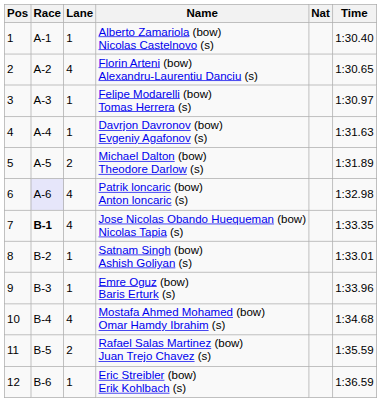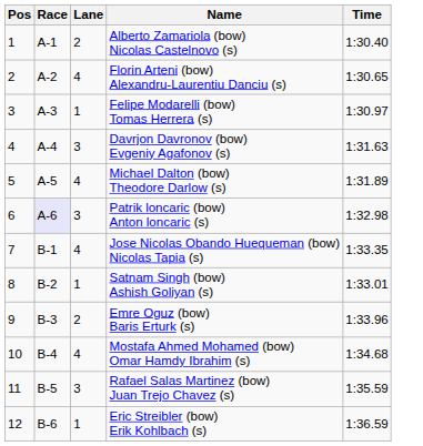 <table class="wikitable sortable">
 <tr>
 <th>Pos</th>
 <th>Race</th>
 <th>Lane</th>
 <th>Name</th>
-<th>Nat</th>
 <th>Time</th>
 </tr>
 <tr>
 <td>1</td>
 <td>A-1</td>
-<td>1</td>
+<td>2</td>
 <td><a href='#'>Alberto Zamariola</a> (bow)<br> <a href='#'>Nicolas Castelnovo</a> (s)</td>
-<td></td>
 <td>1:30.40</td>
 </tr>
 <tr>
 <td>2</td>
 <td>A-2</td>
 <td>4</td>
 <td><a href='#'>Florin Arteni</a> (bow)<br> <a href='#'>Alexandru-Laurentiu Danciu</a> (s)</td>
-<td></td>
 <td>1:30.65</td>
 </tr>
 <tr>
 <td>3</td>
 <td>A-3</td>
 <td>1</td>
 <td><a href='#'>Felipe Modarelli</a> (bow)<br> <a href='#'>Tomas Herrera</a> (s)</td>
-<td></td>
 <td>1:30.97</td>
 </tr>
 <tr>
 <td>4</td>
 <td>A-4</td>
-<td>1</td>
+<td>3</td>
 <td><a href='#'>Davrjon Davronov</a> (bow)<br> <a href='#'>Evgeniy Agafonov</a> (s)</td>
-<td></td>
 <td>1:31.63</td>
 </tr>
 <tr>
 <td>5</td>
 <td>A-5</td>
-<td>2</td>
+<td>4</td>
 <td><a href='#'>Michael Dalton</a> (bow)<br> <a href='#'>Theodore Darlow</a> (s)</td>
-<td></td>
 <td>1:31.89</td>
 </tr>
 <tr>
 <td>6</td>
 <td style="background: lavender;">A-6</td>
-<td>4</td>
+<td>3</td>
 <td><a href='#'>Patrik loncaric</a> (bow)<br> <a href='#'>Anton loncaric</a> (s)</td>
-<td></td>
 <td>1:32.98</td>
 </tr>
 <tr>
 <td>7</td>
-<td><strong>B-1</strong></td>
+<td>B-1</td>
 <td>4</td>
 <td><a href='#'>Jose Nicolas Obando Huequeman</a> (bow)<br> <a href='#'>Nicolas Tapia</a> (s)</td>
-<td></td>
 <td>1:33.35</td>
 </tr>
 <tr>
 <td>8</td>
 <td>B-2</td>
 <td>1</td>
 <td><a href='#'>Satnam Singh</a> (bow)<br> <a href='#'>Ashish Goliyan</a> (s)</td>
-<td></td>
 <td>1:33.01</td>
 </tr>
 <tr>
 <td>9</td>
 <td>B-3</td>
-<td>1</td>
+<td>2</td>
 <td><a href='#'>Emre Oguz</a> (bow)<br> <a href='#'>Baris Erturk</a> (s)</td>
-<td></td>
 <td>1:33.96</td>
 </tr>
 <tr>
 <td>10</td>
 <td>B-4</td>
 <td>4</td>
 <td><a href='#'>Mostafa Ahmed Mohamed</a> (bow)<br> <a href='#'>Omar Hamdy Ibrahim</a> (s)</td>
-<td></td>
 <td>1:34.68</td>
 </tr>
 <tr>
 <td>11</td>
 <td>B-5</td>
-<td>2</td>
+<td>3</td>
 <td><a href='#'>Rafael Salas Martinez</a> (bow)<br> <a href='#'>Juan Trejo Chavez</a> (s)</td>
-<td></td>
 <td>1:35.59</td>
 </tr>
 <tr>
 <td>12</td>
 <td>B-6</td>
 <td>1</td>
 <td><a href='#'>Eric Streibler</a> (bow)<br> <a href='#'>Erik Kohlbach</a> (s)</td>
-<td></td>
 <td>1:36.59</td>
 </tr>
 </table>
